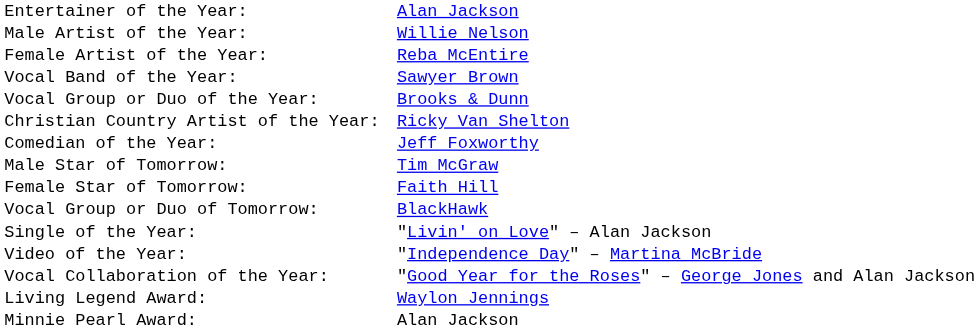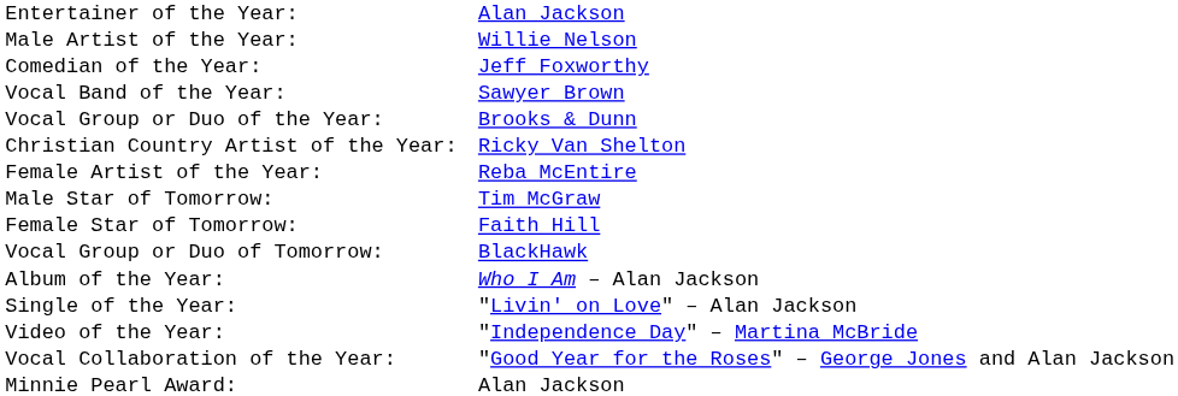 <table cellspacing="0" border="0" cellpadding="1">
 <tr>
 <td style="width:300px;">Entertainer of the Year:</td>
 <td><a href='#'>Alan Jackson</a></td>
 </tr>
 <tr>
 <td>Male Artist of the Year:</td>
 <td><a href='#'>Willie Nelson</a></td>
 </tr>
 <tr>
-<td>Female Artist of the Year:</td>
-<td><a href='#'>Reba McEntire</a></td>
+<td>Comedian of the Year:</td>
+<td><a href='#'>Jeff Foxworthy</a></td>
 </tr>
 <tr>
 <td>Vocal Band of the Year:</td>
 <td><a href='#'>Sawyer Brown</a></td>
 </tr>
 <tr>
 <td>Vocal Group or Duo of the Year:</td>
 <td><a href='#'>Brooks & Dunn</a></td>
 </tr>
 <tr>
 <td>Christian Country Artist of the Year:</td>
 <td><a href='#'>Ricky Van Shelton</a></td>
 </tr>
 <tr>
-<td>Comedian of the Year:</td>
-<td><a href='#'>Jeff Foxworthy</a></td>
+<td>Female Artist of the Year:</td>
+<td><a href='#'>Reba McEntire</a></td>
 </tr>
 <tr>
 <td>Male Star of Tomorrow:</td>
 <td><a href='#'>Tim McGraw</a></td>
 </tr>
 <tr>
 <td>Female Star of Tomorrow:</td>
 <td><a href='#'>Faith Hill</a></td>
 </tr>
 <tr>
 <td>Vocal Group or Duo of Tomorrow:</td>
 <td><a href='#'>BlackHawk</a></td>
 </tr>
 <tr>
+<td>Album of the Year:</td>
+<td><em><a href='#'>Who I Am</a></em> – Alan Jackson</td>
+</tr>
+<tr>
 <td>Single of the Year:</td>
 <td>"<a href='#'>Livin' on Love</a>" – Alan Jackson</td>
 </tr>
 <tr>
 <td>Video of the Year:</td>
 <td>"<a href='#'>Independence Day</a>" – <a href='#'>Martina McBride</a></td>
 </tr>
 <tr>
 <td>Vocal Collaboration of the Year:</td>
 <td>"<a href='#'>Good Year for the Roses</a>" – <a href='#'>George Jones</a> and Alan Jackson</td>
 </tr>
 <tr>
-<td>Living Legend Award:</td>
-<td><a href='#'>Waylon Jennings</a></td>
-</tr>
-<tr>
 <td>Minnie Pearl Award:</td>
 <td>Alan Jackson</td>
 </tr>
 <tr>
 </tr>
 </table>
